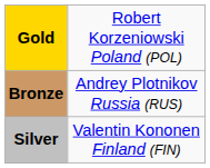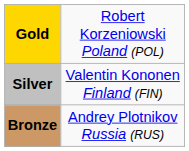 <table class="wikitable" style=" text-align:center; font-size:110%;" width="35%">
 <tr>
 <td bgcolor="gold"><strong>Gold</strong></td>
 <td> <a href='#'>Robert Korzeniowski</a><br><em><a href='#'>Poland</a> <small>(POL)</small></em></td>
 </tr>
 <tr>
+<td bgcolor="silver"><strong>Silver</strong></td>
+<td> <a href='#'>Valentin Kononen</a><br><em><a href='#'>Finland</a> <small>(FIN)</small></em></td>
+</tr>
+<tr>
 <td bgcolor="CC9966"><strong>Bronze</strong></td>
 <td> <a href='#'>Andrey Plotnikov</a><br><em><a href='#'>Russia</a> <small>(RUS)</small></em></td>
 </tr>
-<tr>
-<td bgcolor="silver"><strong>Silver</strong></td>
-<td> <a href='#'>Valentin Kononen</a><br><em><a href='#'>Finland</a> <small>(FIN)</small></em></td>
-</tr>
 </table>
